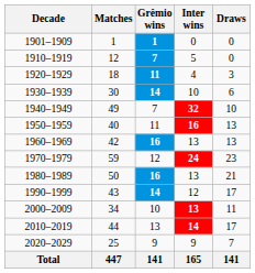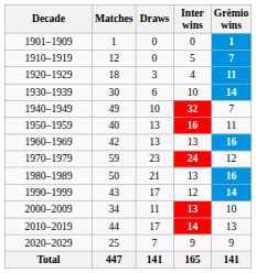 <table class="wikitable" style="text-align:center">
 <tr>
 <th width="125">Decade</th>
 <th width="50">Matches</th>
+<th width="50">Draws</th>
+<th width="50">Inter<br>wins</th>
 <th width="50">Grêmio<br>wins</th>
-<th width="50">Inter<br>wins</th>
-<th width="50">Draws</th>
 </tr>
 <tr>
 <td>1901–1909</td>
 <td>1</td>
-<td style="background-color:#0093E0;color:white;"><strong>1</strong></td>
 <td>0</td>
 <td>0</td>
+<td style="background-color:#0093E0;color:white;"><strong>1</strong></td>
 </tr>
 <tr>
 <td>1910–1919</td>
 <td>12</td>
+<td>0</td>
+<td>5</td>
 <td style="background-color:#0093E0;color:white;"><strong>7</strong></td>
-<td>5</td>
-<td>0</td>
 </tr>
 <tr>
 <td>1920–1929</td>
 <td>18</td>
+<td>3</td>
+<td>4</td>
 <td style="background-color:#0093E0;color:white;"><strong>11</strong></td>
-<td>4</td>
-<td>3</td>
 </tr>
 <tr>
 <td>1930–1939</td>
 <td>30</td>
+<td>6</td>
+<td>10</td>
 <td style="background-color:#0093E0;color:white;"><strong>14</strong></td>
-<td>10</td>
-<td>6</td>
 </tr>
 <tr>
 <td>1940–1949</td>
 <td>49</td>
+<td>10</td>
+<td style="background-color:red;color:white;"><strong>32</strong></td>
 <td>7</td>
-<td style="background-color:red;color:white;"><strong>32</strong></td>
-<td>10</td>
 </tr>
 <tr>
 <td>1950–1959</td>
 <td>40</td>
+<td>13</td>
+<td style="background-color:red;color:white;"><strong>16</strong></td>
 <td>11</td>
-<td style="background-color:red;color:white;"><strong>16</strong></td>
-<td>13</td>
 </tr>
 <tr>
 <td>1960–1969</td>
 <td>42</td>
-<td style="background-color:#0093E0;color:white;"><strong>16</strong></td>
 <td>13</td>
 <td>13</td>
+<td style="background-color:#0093E0;color:white;"><strong>16</strong></td>
 </tr>
 <tr>
 <td>1970–1979</td>
 <td>59</td>
+<td>23</td>
+<td style="background-color:red;color:white;"><strong>24</strong></td>
 <td>12</td>
-<td style="background-color:red;color:white;"><strong>24</strong></td>
-<td>23</td>
 </tr>
 <tr>
 <td>1980–1989</td>
 <td>50</td>
+<td>21</td>
+<td>13</td>
 <td style="background-color:#0093E0;color:white;"><strong>16</strong></td>
-<td>13</td>
-<td>21</td>
 </tr>
 <tr>
 <td>1990–1999</td>
 <td>43</td>
+<td>17</td>
+<td>12</td>
 <td style="background-color:#0093E0;color:white;"><strong>14</strong></td>
-<td>12</td>
-<td>17</td>
 </tr>
 <tr>
 <td>2000–2009</td>
 <td>34</td>
+<td>11</td>
+<td style="background-color:red;color:white;"><strong>13</strong></td>
 <td>10</td>
-<td style="background-color:red;color:white;"><strong>13</strong></td>
-<td>11</td>
 </tr>
 <tr>
 <td>2010–2019</td>
 <td>44</td>
+<td>17</td>
+<td style="background-color:red;color:white;"><strong>14</strong></td>
 <td>13</td>
-<td style="background-color:red;color:white;"><strong>14</strong></td>
-<td>17</td>
 </tr>
 <tr>
 <td>2020–2029</td>
 <td>25</td>
+<td>7</td>
 <td>9</td>
 <td>9</td>
-<td>7</td>
 </tr>
 <tr>
 <th>Total</th>
 <th>447</th>
 <th>141</th>
 <th>165</th>
 <th>141</th>
 </tr>
 </table>
